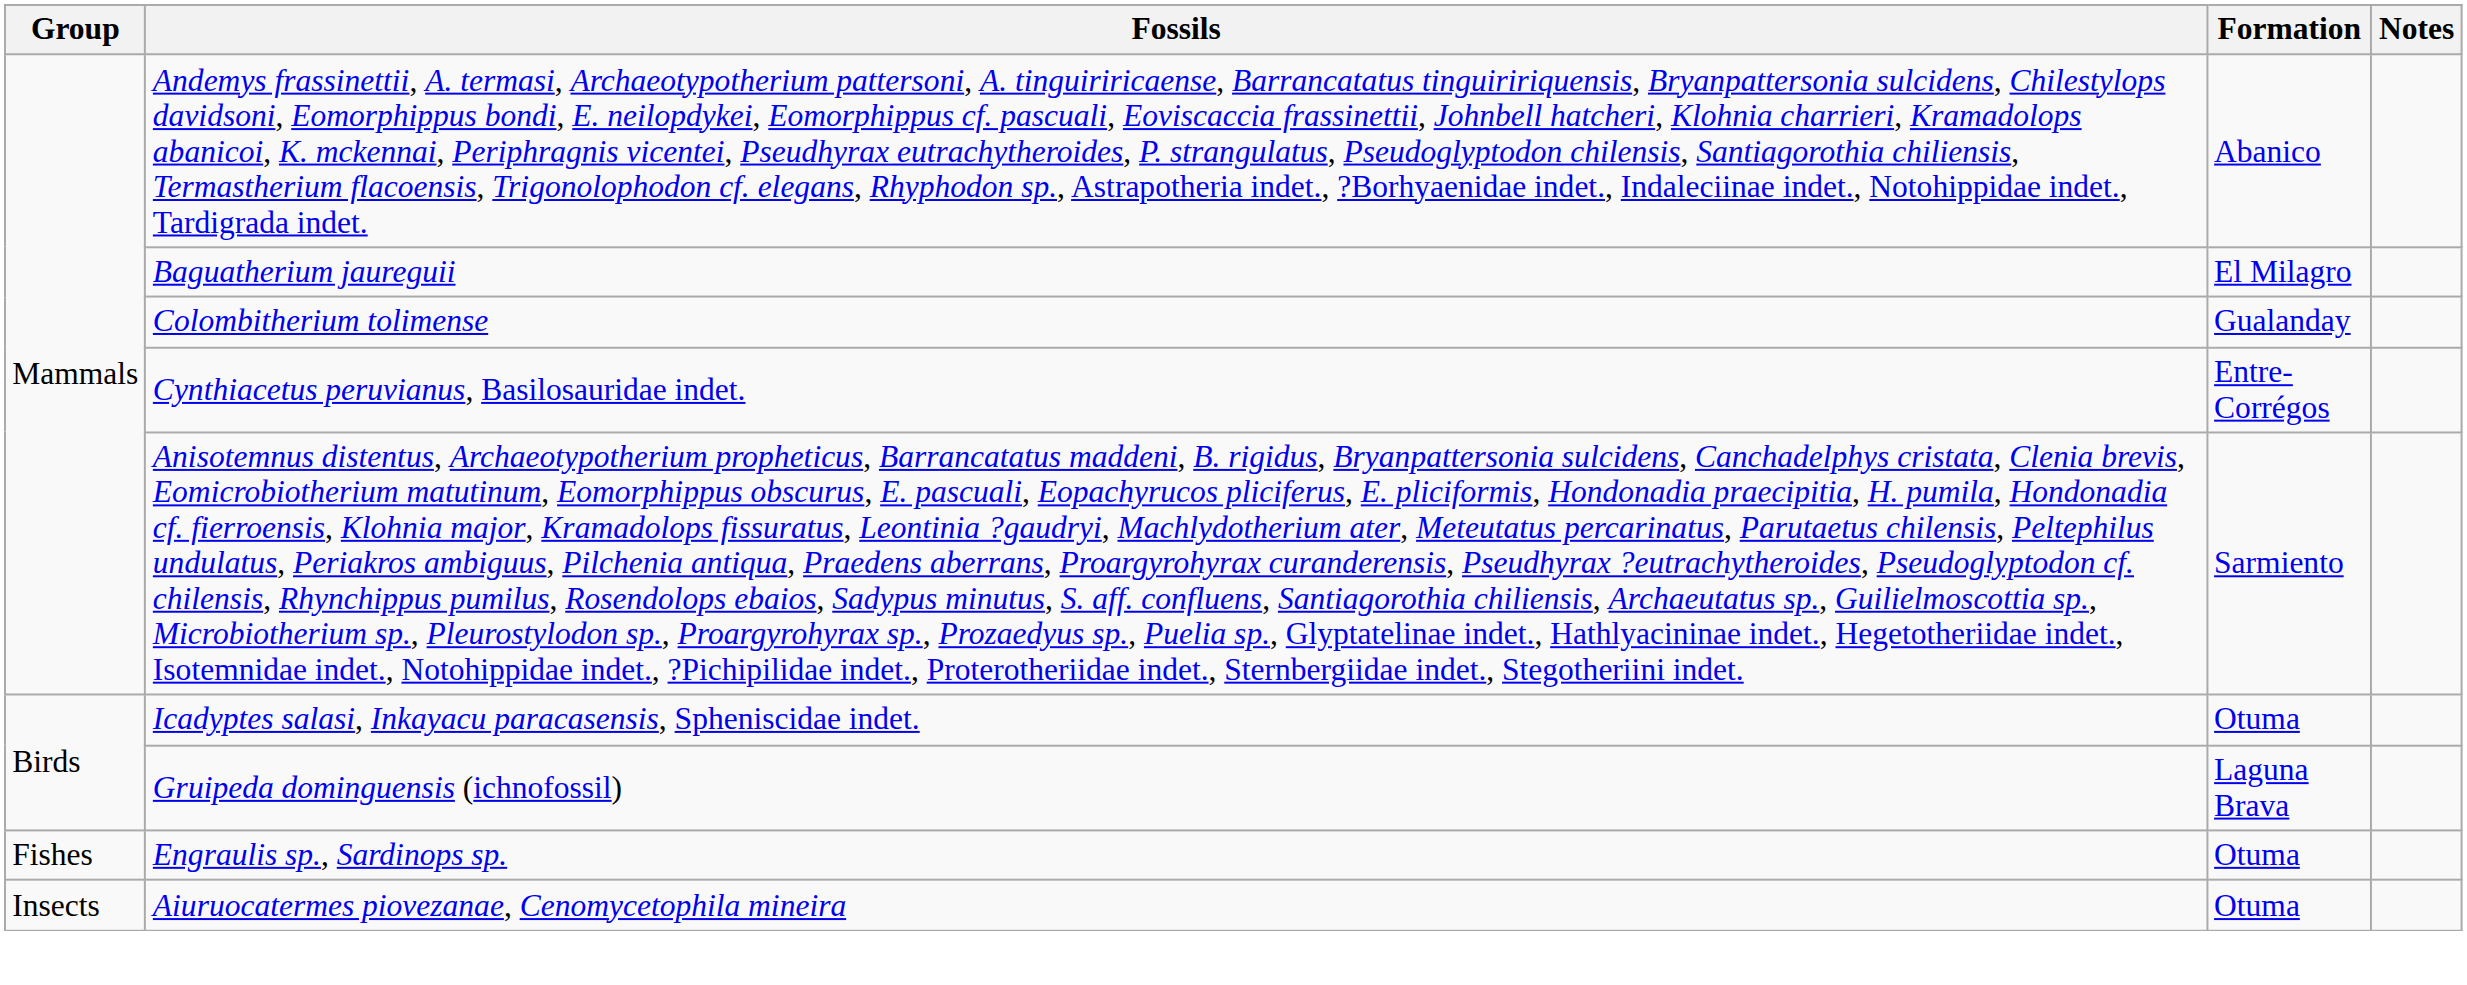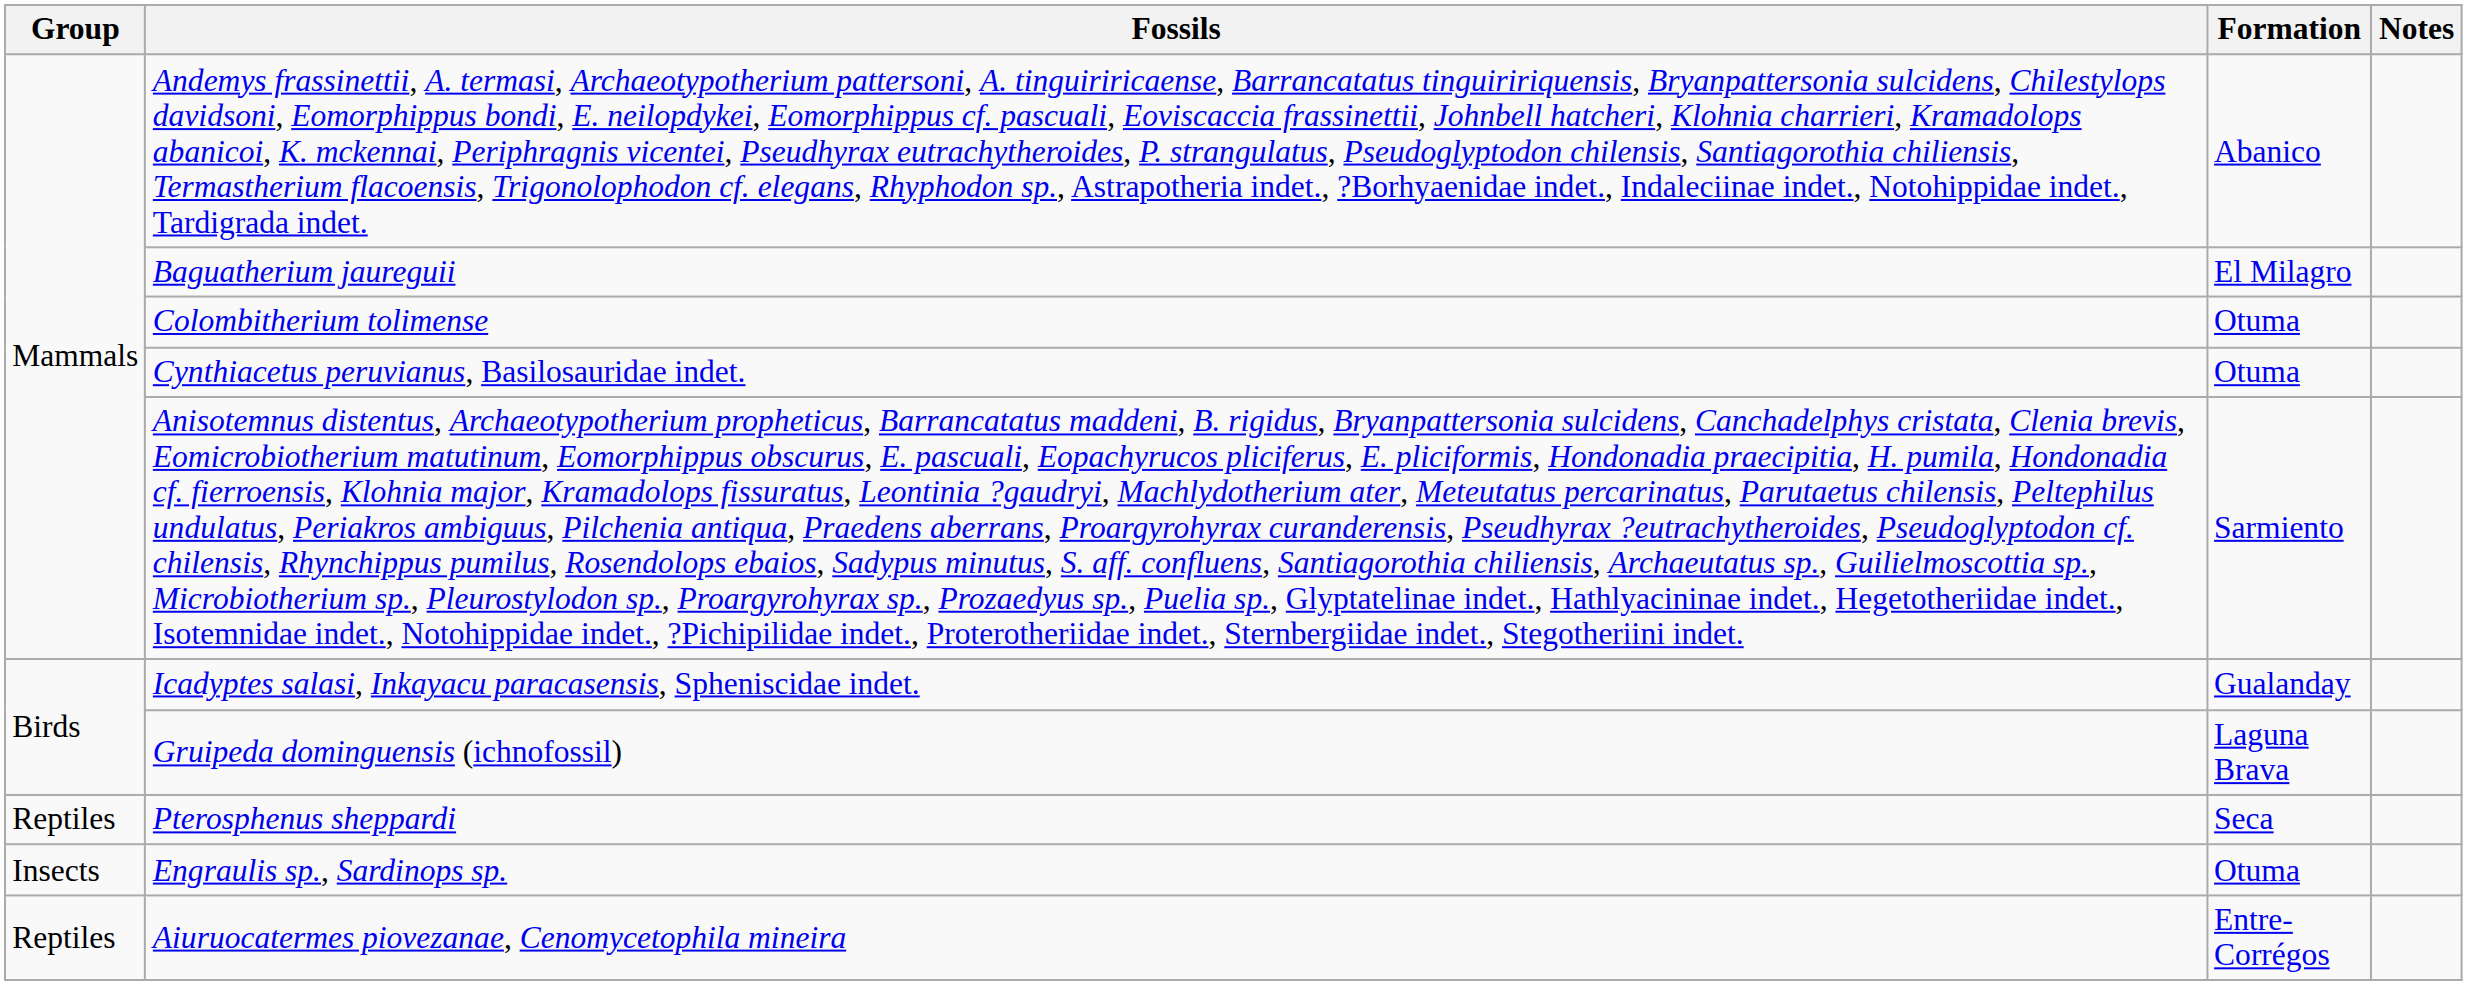 <table class="wikitable sortable">
 <tr>
 <th>Group</th>
 <th>Fossils</th>
 <th>Formation</th>
 <th class=unsortable>Notes</th>
 </tr>
 <tr>
 <td rowspan=5>Mammals</td>
 <td><em><a href='#'>Andemys frassinettii</a></em>, <em><a href='#'>A. termasi</a></em>, <em><a href='#'>Archaeotypotherium pattersoni</a></em>, <em><a href='#'>A. tinguiriricaense</a></em>, <em><a href='#'>Barrancatatus tinguiririquensis</a></em>, <em><a href='#'>Bryanpattersonia sulcidens</a></em>, <em><a href='#'>Chilestylops davidsoni</a></em>, <em><a href='#'>Eomorphippus bondi</a></em>, <em><a href='#'>E. neilopdykei</a></em>, <em><a href='#'>Eomorphippus cf. pascuali</a></em>, <em><a href='#'>Eoviscaccia frassinettii</a></em>, <em><a href='#'>Johnbell hatcheri</a></em>, <em><a href='#'>Klohnia charrieri</a></em>, <em><a href='#'>Kramadolops abanicoi</a></em>, <em><a href='#'>K. mckennai</a></em>, <em><a href='#'>Periphragnis vicentei</a></em>, <em><a href='#'>Pseudhyrax eutrachytheroides</a></em>, <em><a href='#'>P. strangulatus</a></em>, <em><a href='#'>Pseudoglyptodon chilensis</a></em>, <em><a href='#'>Santiagorothia chiliensis</a></em>, <em><a href='#'>Termastherium flacoensis</a></em>, <em><a href='#'>Trigonolophodon cf. elegans</a></em>, <em><a href='#'>Rhyphodon sp.</a></em>, <a href='#'>Astrapotheria indet.</a>, <a href='#'>?Borhyaenidae indet.</a>, <a href='#'>Indaleciinae indet.</a>, <a href='#'>Notohippidae indet.</a>, <a href='#'>Tardigrada indet.</a></td>
 <td><a href='#'>Abanico</a></td>
 <td></td>
 </tr>
 <tr>
 <td><em><a href='#'>Baguatherium jaureguii</a></em></td>
 <td><a href='#'>El Milagro</a></td>
 <td></td>
 </tr>
 <tr>
 <td><em><a href='#'>Colombitherium tolimense</a></em></td>
-<td><a href='#'>Gualanday</a></td>
+<td><a href='#'>Otuma</a></td>
 <td></td>
 </tr>
 <tr>
 <td><em><a href='#'>Cynthiacetus peruvianus</a></em>, <a href='#'>Basilosauridae indet.</a></td>
-<td><a href='#'>Entre-Corrégos</a></td>
+<td><a href='#'>Otuma</a></td>
 <td></td>
 </tr>
 <tr>
 <td><em><a href='#'>Anisotemnus distentus</a></em>, <em><a href='#'>Archaeotypotherium propheticus</a></em>, <em><a href='#'>Barrancatatus maddeni</a></em>, <em><a href='#'>B. rigidus</a></em>, <em><a href='#'>Bryanpattersonia sulcidens</a></em>, <em><a href='#'>Canchadelphys cristata</a></em>, <em><a href='#'>Clenia brevis</a></em>, <em><a href='#'>Eomicrobiotherium matutinum</a></em>, <em><a href='#'>Eomorphippus obscurus</a></em>, <em><a href='#'>E. pascuali</a></em>, <em><a href='#'>Eopachyrucos pliciferus</a></em>, <em><a href='#'>E. pliciformis</a></em>, <em><a href='#'>Hondonadia praecipitia</a></em>, <em><a href='#'>H. pumila</a></em>, <em><a href='#'>Hondonadia cf. fierroensis</a></em>, <em><a href='#'>Klohnia major</a></em>, <em><a href='#'>Kramadolops fissuratus</a></em>, <em><a href='#'>Leontinia ?gaudryi</a></em>, <em><a href='#'>Machlydotherium ater</a></em>, <em><a href='#'>Meteutatus percarinatus</a></em>, <em><a href='#'>Parutaetus chilensis</a></em>, <em><a href='#'>Peltephilus undulatus</a></em>, <em><a href='#'>Periakros ambiguus</a></em>, <em><a href='#'>Pilchenia antiqua</a></em>, <em><a href='#'>Praedens aberrans</a></em>, <em><a href='#'>Proargyrohyrax curanderensis</a></em>, <em><a href='#'>Pseudhyrax ?eutrachytheroides</a></em>, <em><a href='#'>Pseudoglyptodon cf. chilensis</a></em>, <em><a href='#'>Rhynchippus pumilus</a></em>, <em><a href='#'>Rosendolops ebaios</a></em>, <em><a href='#'>Sadypus minutus</a></em>, <em><a href='#'>S. aff. confluens</a></em>, <em><a href='#'>Santiagorothia chiliensis</a></em>, <em><a href='#'>Archaeutatus sp.</a></em>, <em><a href='#'>Guilielmoscottia sp.</a></em>, <em><a href='#'>Microbiotherium sp.</a></em>, <em><a href='#'>Pleurostylodon sp.</a></em>, <em><a href='#'>Proargyrohyrax sp.</a></em>, <em><a href='#'>Prozaedyus sp.</a></em>, <em><a href='#'>Puelia sp.</a></em>, <a href='#'>Glyptatelinae indet.</a>, <a href='#'>Hathlyacininae indet.</a>, <a href='#'>Hegetotheriidae indet.</a>, <a href='#'>Isotemnidae indet.</a>, <a href='#'>Notohippidae indet.</a>, <a href='#'>?Pichipilidae indet.</a>, <a href='#'>Proterotheriidae indet.</a>, <a href='#'>Sternbergiidae indet.</a>, <a href='#'>Stegotheriini indet.</a></td>
 <td><a href='#'>Sarmiento</a></td>
 <td></td>
 </tr>
 <tr>
 <td rowspan=2>Birds</td>
 <td><em><a href='#'>Icadyptes salasi</a></em>, <em><a href='#'>Inkayacu paracasensis</a></em>, <a href='#'>Spheniscidae indet.</a></td>
-<td><a href='#'>Otuma</a></td>
+<td><a href='#'>Gualanday</a></td>
 <td></td>
 </tr>
 <tr>
 <td><em><a href='#'>Gruipeda dominguensis</a></em> (<a href='#'>ichnofossil</a>)</td>
 <td><a href='#'>Laguna<br>Brava</a></td>
 <td></td>
 </tr>
 <tr>
-<td>Fishes</td>
+<td>Reptiles</td>
+<td><em><a href='#'>Pterosphenus sheppardi</a></em></td>
+<td><a href='#'>Seca</a></td>
+<td></td>
+</tr>
+<tr>
+<td>Insects</td>
 <td><em><a href='#'>Engraulis sp.</a></em>, <em><a href='#'>Sardinops sp.</a></em></td>
 <td><a href='#'>Otuma</a></td>
 <td></td>
 </tr>
 <tr>
-<td>Insects</td>
+<td>Reptiles</td>
 <td><em><a href='#'>Aiuruocatermes piovezanae</a></em>, <em><a href='#'>Cenomycetophila mineira</a></em></td>
-<td><a href='#'>Otuma</a></td>
+<td><a href='#'>Entre-Corrégos</a></td>
 <td></td>
 </tr>
 <tr>
 </tr>
 </table>
